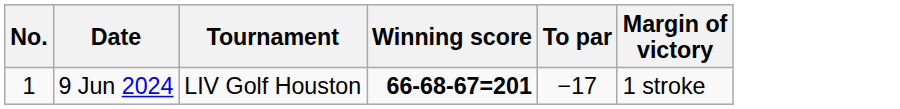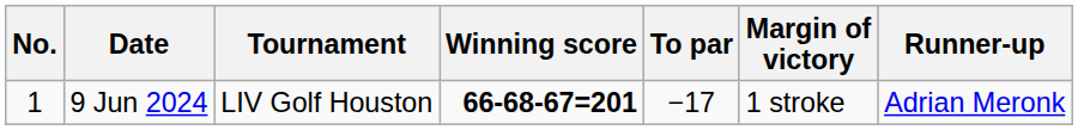 <table class="wikitable" style="font-size:95%;">
 <tr>
 <th>No.</th>
 <th>Date</th>
 <th>Tournament</th>
 <th>Winning score</th>
 <th>To par</th>
 <th>Margin of<br>victory</th>
+<th>Runner-up</th>
 </tr>
 <tr>
 <td align=center>1</td>
 <td align=right>9 Jun <a href='#'>2024</a></td>
 <td>LIV Golf Houston</td>
 <td align=right><strong>66-68-67=201</strong></td>
 <td align=center>−17</td>
 <td>1 stroke</td>
+<td> <a href='#'>Adrian Meronk</a></td>
 </tr>
 </table>
